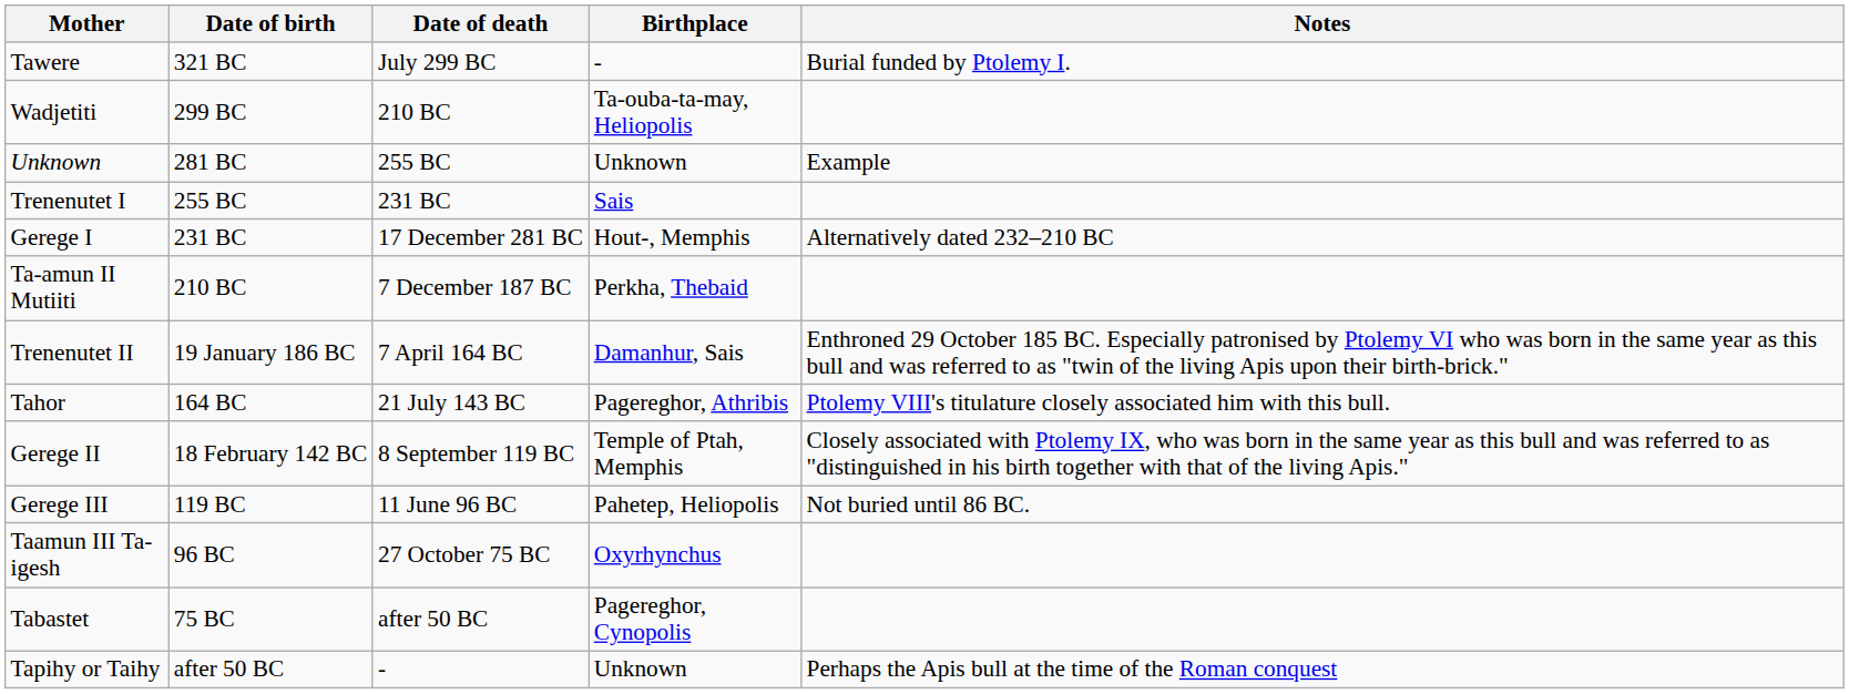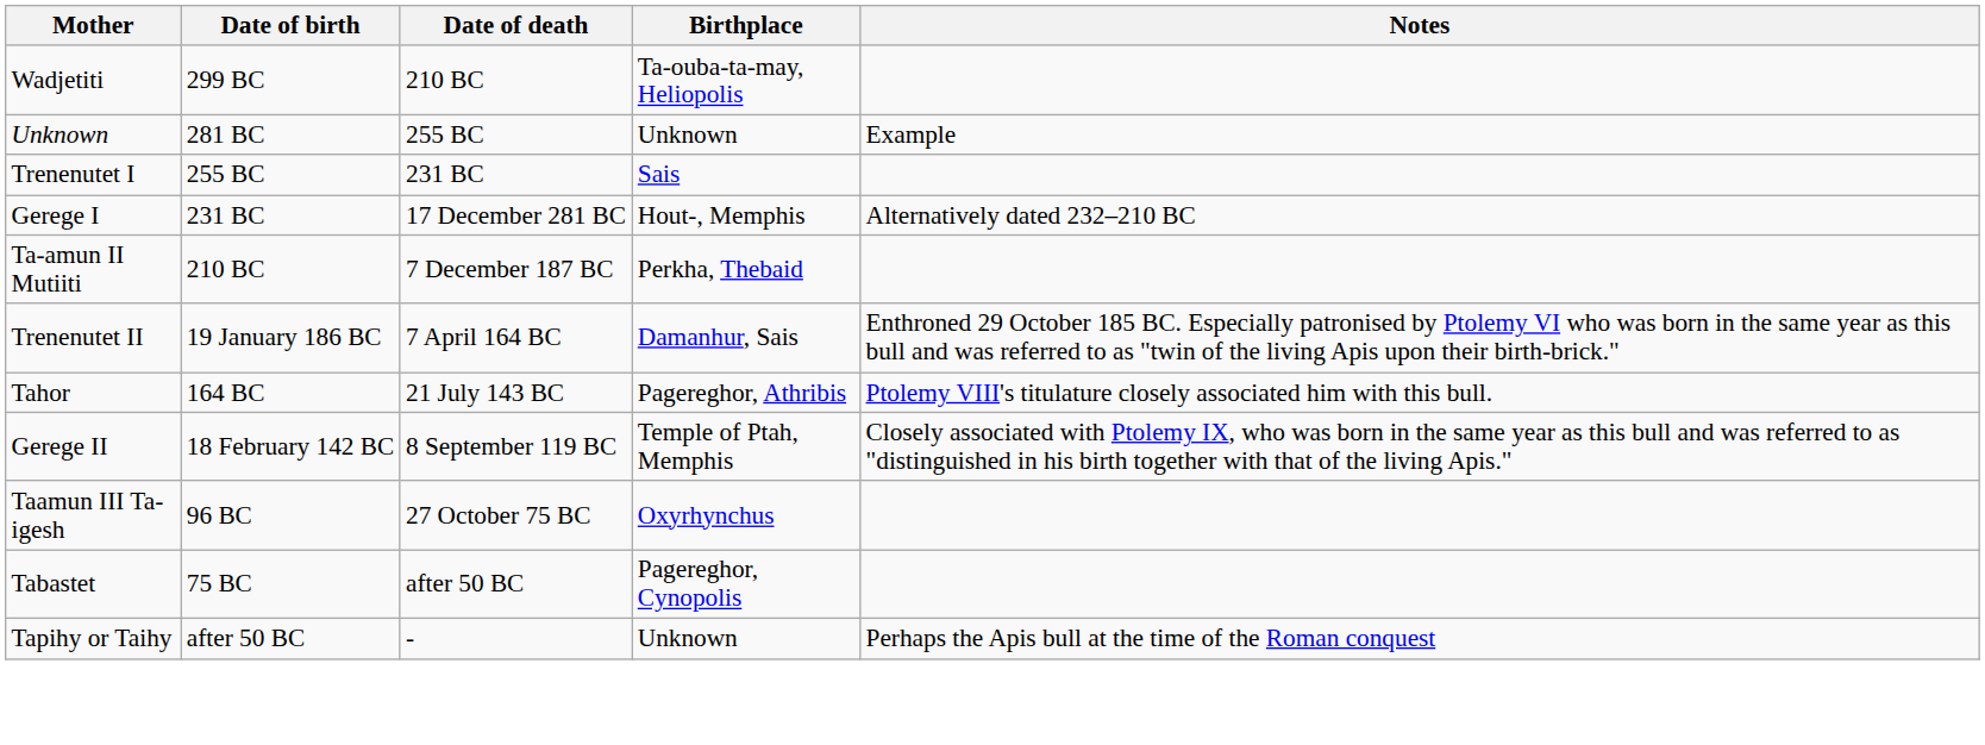 <table class="wikitable">
 <tr>
 <th>Mother</th>
 <th>Date of birth</th>
 <th>Date of death</th>
 <th>Birthplace</th>
 <th>Notes</th>
-</tr>
-<tr>
-<td>Tawere</td>
-<td>321 BC</td>
-<td>July 299 BC</td>
-<td>-</td>
-<td>Burial funded by <a href='#'>Ptolemy I</a>.</td>
 </tr>
 <tr>
 <td>Wadjetiti</td>
 <td>299 BC</td>
 <td>210 BC</td>
 <td>Ta-ouba-ta-may, <a href='#'>Heliopolis</a></td>
 <td></td>
 </tr>
 <tr>
 <td><em>Unknown</em></td>
 <td>281 BC</td>
 <td>255 BC</td>
 <td>Unknown</td>
 <td>Example</td>
 </tr>
 <tr>
 <td>Trenenutet I</td>
 <td>255 BC</td>
 <td>231 BC</td>
 <td><a href='#'>Sais</a></td>
 <td></td>
 </tr>
 <tr>
 <td>Gerege I</td>
 <td>231 BC</td>
 <td>17 December 281 BC</td>
 <td>Hout-, Memphis</td>
 <td>Alternatively dated 232–210 BC</td>
 </tr>
 <tr>
 <td>Ta-amun II Mutiiti</td>
 <td>210 BC</td>
 <td>7 December 187 BC</td>
 <td>Perkha, <a href='#'>Thebaid</a></td>
 <td></td>
 </tr>
 <tr>
 <td>Trenenutet II</td>
 <td>19 January 186 BC</td>
 <td>7 April 164 BC</td>
 <td><a href='#'>Damanhur</a>, Sais</td>
 <td>Enthroned 29 October 185 BC. Especially patronised by <a href='#'>Ptolemy VI</a> who was born in the same year as this bull and was referred to as "twin of the living Apis upon their birth-brick."</td>
 </tr>
 <tr>
 <td>Tahor</td>
 <td>164 BC</td>
 <td>21 July 143 BC</td>
 <td>Pagereghor, <a href='#'>Athribis</a></td>
 <td><a href='#'>Ptolemy VIII</a>'s titulature closely associated him with this bull.</td>
 </tr>
 <tr>
 <td>Gerege II</td>
 <td>18 February 142 BC</td>
 <td>8 September 119 BC</td>
 <td>Temple of Ptah, Memphis</td>
 <td>Closely associated with <a href='#'>Ptolemy IX</a>, who was born in the same year as this bull and was referred to as "distinguished in his birth together with that of the living Apis."</td>
 </tr>
 <tr>
-<td>Gerege III</td>
-<td>119 BC</td>
-<td>11 June 96 BC</td>
-<td>Pahetep, Heliopolis</td>
-<td>Not buried until 86 BC.</td>
-</tr>
-<tr>
 <td>Taamun III Ta-igesh</td>
 <td>96 BC</td>
 <td>27 October 75 BC</td>
 <td><a href='#'>Oxyrhynchus</a></td>
 <td></td>
 </tr>
 <tr>
 <td>Tabastet</td>
 <td>75 BC</td>
 <td>after 50 BC</td>
 <td>Pagereghor, <a href='#'>Cynopolis</a></td>
 <td></td>
 </tr>
 <tr>
 <td>Tapihy or Taihy</td>
 <td>after 50 BC</td>
 <td>-</td>
 <td>Unknown</td>
 <td>Perhaps the Apis bull at the time of the <a href='#'>Roman conquest</a></td>
 </tr>
 </table>
